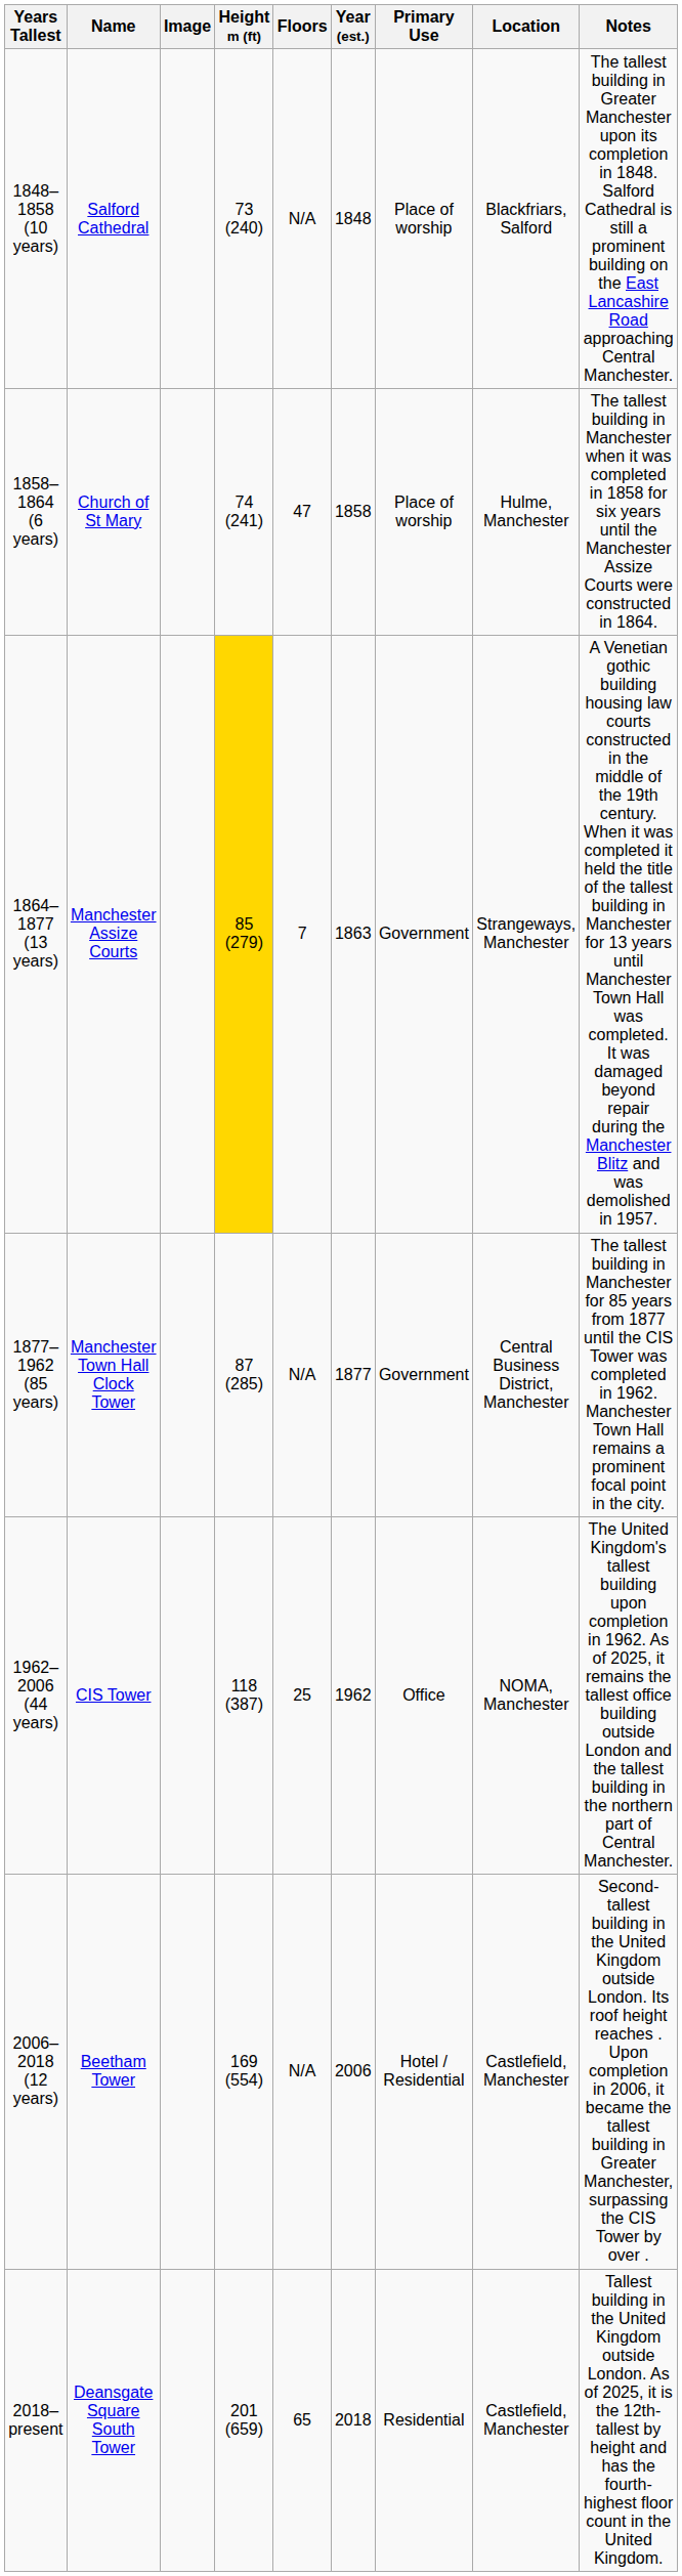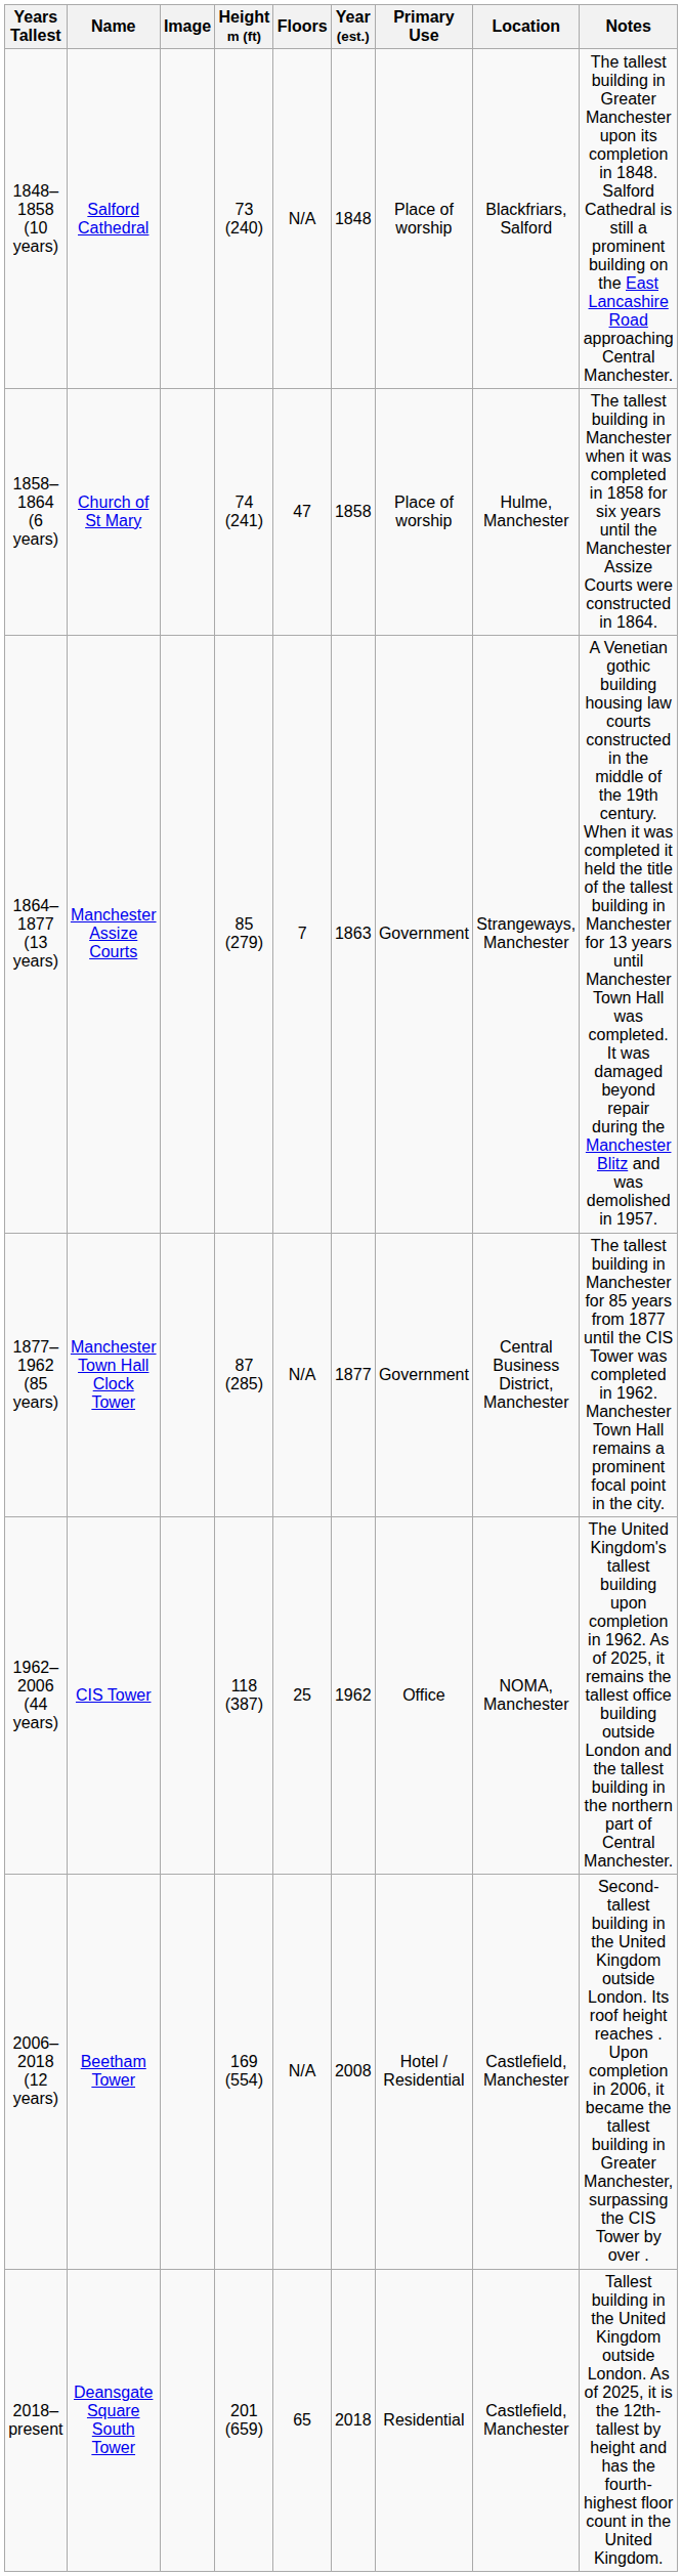 <table class="wikitable sortable">
 <tr>
 <th data-sort-type="number">Years Tallest</th>
 <th data-sort-type="text">Name</th>
 <th class="unsortable">Image</th>
 <th data-sort-type="number">Height<br><small>m (ft)</small></th>
 <th data-sort-type="number">Floors</th>
 <th data-sort-type="number">Year <small>(est.)</small></th>
 <th>Primary Use</th>
 <th>Location</th>
 <th class="unsortable">Notes</th>
 </tr>
 <tr>
 <td align=center>1848–1858 (10 years)</td>
 <td align=center><a href='#'>Salford Cathedral</a></td>
 <td align=center></td>
 <td align=center>73 (240)</td>
 <td align=center>N/A</td>
 <td align=center>1848</td>
 <td align=center>Place of worship</td>
 <td align=center>Blackfriars, Salford</td>
 <td align=center>The tallest building in Greater Manchester upon its completion in 1848. Salford Cathedral is still a prominent building on the <a href='#'>East Lancashire Road</a> approaching Central Manchester.</td>
 </tr>
 <tr>
 <td align=center>1858–1864 (6 years)</td>
 <td align=center><a href='#'>Church of St Mary</a></td>
 <td align=center></td>
 <td align=center>74 (241)</td>
 <td align="center">47</td>
 <td align=center>1858</td>
 <td align=center>Place of worship</td>
 <td align=center>Hulme, Manchester</td>
 <td align=center>The tallest building in Manchester when it was completed in 1858 for six years until the Manchester Assize Courts were constructed in 1864.</td>
 </tr>
 <tr>
 <td align=center>1864–1877 (13 years)</td>
 <td align=center><a href='#'>Manchester Assize Courts</a></td>
 <td align=center></td>
-<td align=center style="background: gold;">85 (279)</td>
+<td align=center>85 (279)</td>
 <td align=center>7</td>
 <td align=center>1863</td>
 <td align=center>Government</td>
 <td align=center>Strangeways, Manchester</td>
 <td align=center>A Venetian gothic building housing law courts constructed in the middle of the 19th century. When it was completed it held the title of the tallest building in Manchester for 13 years until Manchester Town Hall was completed. It was damaged beyond repair during the <a href='#'>Manchester Blitz</a> and was demolished in 1957.</td>
 </tr>
 <tr>
 <td align=center>1877–1962 (85 years)</td>
 <td align=center><a href='#'>Manchester Town Hall Clock Tower</a></td>
 <td align=center></td>
 <td align=center>87 (285)</td>
 <td align=center>N/A</td>
 <td align=center>1877</td>
 <td align=center>Government</td>
 <td align=center>Central Business District, Manchester</td>
 <td align=center>The tallest building in Manchester for 85 years from 1877 until the CIS Tower was completed in 1962. Manchester Town Hall remains a prominent focal point in the city.</td>
 </tr>
 <tr>
 <td align=center>1962–2006 (44 years)</td>
 <td align=center><a href='#'>CIS Tower</a></td>
 <td align=center></td>
 <td align=center>118 (387)</td>
 <td align=center>25</td>
 <td align=center>1962</td>
 <td align=center>Office</td>
 <td align=center>NOMA, Manchester</td>
 <td align=center>The United Kingdom's tallest building upon completion in 1962. As of 2025, it remains the tallest office building outside London and the tallest building in the northern part of Central Manchester.</td>
 </tr>
 <tr>
 <td align="center">2006–2018 (12 years)</td>
 <td align="center"><a href='#'>Beetham Tower</a></td>
 <td align="center"></td>
 <td align="center">169 (554)</td>
 <td align=center>N/A</td>
-<td align="center">2006</td>
+<td align="center">2008</td>
 <td align="center">Hotel / Residential</td>
 <td align="center">Castlefield, Manchester</td>
 <td align="center">Second-tallest building in the United Kingdom outside London. Its roof height reaches .<br>Upon completion in 2006, it became the tallest building in Greater Manchester, surpassing the CIS Tower by over .</td>
 </tr>
 <tr>
 <td align="center">2018–present</td>
 <td align="center"><a href='#'>Deansgate Square South Tower</a></td>
 <td align="center"></td>
 <td align="center">201 (659)</td>
 <td align="center">65</td>
 <td align="center">2018</td>
 <td align="center">Residential</td>
 <td align="center">Castlefield, Manchester</td>
 <td align="center">Tallest building in the United Kingdom outside London. As of 2025, it is the 12th-tallest by height and has the fourth-highest floor count in the United Kingdom.</td>
 </tr>
 </table>
